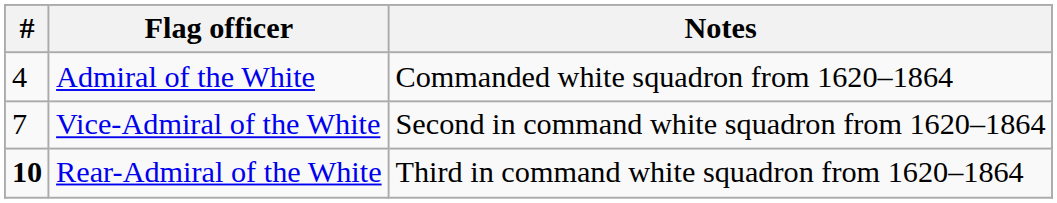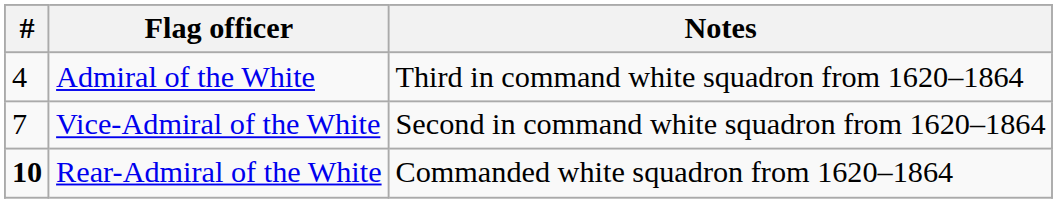 <table class="wikitable">
 <tr>
 <th>#</th>
 <th>Flag officer</th>
 <th>Notes</th>
 </tr>
 <tr>
 <td>4</td>
 <td><a href='#'>Admiral of the White</a></td>
-<td>Commanded white squadron from 1620–1864</td>
+<td>Third in command white squadron from 1620–1864</td>
 </tr>
 <tr>
 <td>7</td>
 <td><a href='#'>Vice-Admiral of the White</a></td>
 <td>Second in command white squadron from 1620–1864</td>
 </tr>
 <tr>
 <td><strong>10</strong></td>
 <td><a href='#'>Rear-Admiral of the White</a></td>
-<td>Third in command white squadron from 1620–1864</td>
+<td>Commanded white squadron from 1620–1864</td>
 </tr>
 </table>
